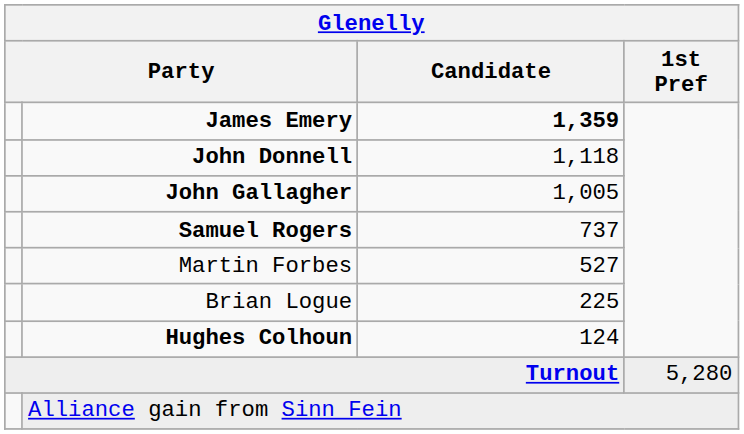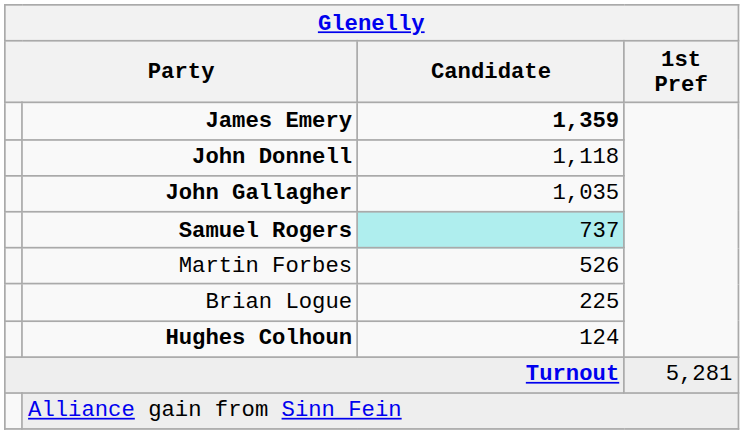 <table class="wikitable">
 <tr>
 <th colspan="4" align="center"><a href='#'>Glenelly</a></th>
 </tr>
 <tr>
 <th colspan="2" align="center" width=200>Party</th>
 <th width=150>Candidate</th>
 <th width=60>1st Pref</th>
 </tr>
 <tr>
 <td></td>
 <td align="right"><strong>James Emery</strong></td>
 <td align="right"><strong>1,359</strong></td>
 </tr>
 <tr>
 <td></td>
 <td align="right"><strong>John Donnell</strong></td>
 <td align="right">1,118</td>
 </tr>
 <tr>
 <td></td>
 <td align="right"><strong>John Gallagher</strong></td>
-<td align="right">1,005</td>
+<td align="right">1,035</td>
 </tr>
 <tr>
 <td></td>
 <td align="right"><strong>Samuel Rogers</strong></td>
-<td align="right">737</td>
+<td align="right" style="background: paleturquoise;">737</td>
 </tr>
 <tr>
 <td></td>
 <td align="right">Martin Forbes</td>
-<td align="right">527</td>
+<td align="right">526</td>
 </tr>
 <tr>
 <td></td>
 <td align="right">Brian Logue</td>
 <td align="right">225</td>
 </tr>
 <tr>
 <td></td>
 <td align="right"><strong>Hughes Colhoun</strong></td>
 <td align="right">124</td>
 </tr>
 <tr bgcolor="EEEEEE">
 <td colspan=3 align="right"><strong><a href='#'>Turnout</a></strong></td>
-<td align="right">5,280</td>
+<td align="right">5,281</td>
 </tr>
 <tr>
 <td bgcolor=></td>
 <td colspan=3 bgcolor="EEEEEE"><a href='#'>Alliance</a> gain from <a href='#'>Sinn Fein</a></td>
 </tr>
 </table>
